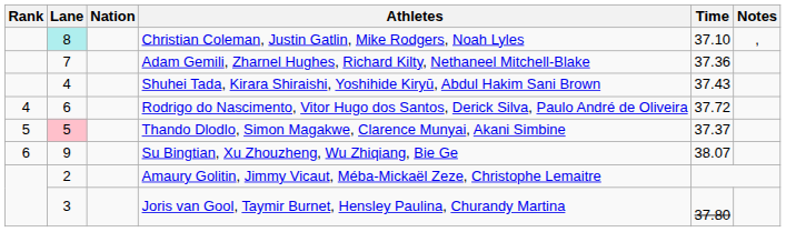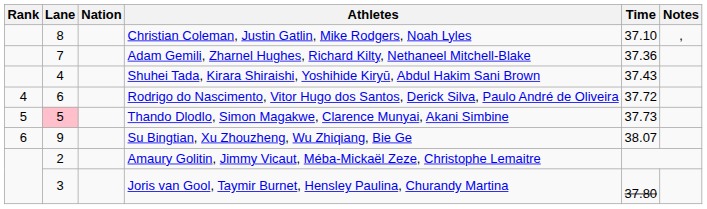 <table class="wikitable sortable" style="text-align:center">
 <tr>
 <th>Rank</th>
 <th>Lane</th>
 <th>Nation</th>
 <th>Athletes</th>
 <th>Time</th>
 <th>Notes</th>
 </tr>
 <tr>
 <td></td>
-<td style="background: paleturquoise;">8</td>
+<td>8</td>
 <td align=left></td>
 <td align=left><a href='#'>Christian Coleman</a>, <a href='#'>Justin Gatlin</a>, <a href='#'>Mike Rodgers</a>, <a href='#'>Noah Lyles</a></td>
 <td>37.10</td>
 <td><strong></strong>, <strong></strong></td>
 </tr>
 <tr>
 <td></td>
 <td>7</td>
 <td align=left></td>
 <td align=left><a href='#'>Adam Gemili</a>, <a href='#'>Zharnel Hughes</a>, <a href='#'>Richard Kilty</a>, <a href='#'>Nethaneel Mitchell-Blake</a></td>
 <td>37.36</td>
 <td><strong></strong></td>
 </tr>
 <tr>
 <td></td>
 <td>4</td>
 <td align=left></td>
 <td align=left><a href='#'>Shuhei Tada</a>, <a href='#'>Kirara Shiraishi</a>, <a href='#'>Yoshihide Kiryū</a>, <a href='#'>Abdul Hakim Sani Brown</a></td>
 <td>37.43</td>
 <td><strong></strong></td>
 </tr>
 <tr>
 <td>4</td>
 <td>6</td>
 <td align=left></td>
 <td align=left><a href='#'>Rodrigo do Nascimento</a>, <a href='#'>Vitor Hugo dos Santos</a>, <a href='#'>Derick Silva</a>, <a href='#'>Paulo André de Oliveira</a></td>
 <td>37.72</td>
 <td><strong></strong></td>
 </tr>
 <tr>
 <td>5</td>
 <td style="background: pink;">5</td>
 <td align=left></td>
 <td align=left><a href='#'>Thando Dlodlo</a>, <a href='#'>Simon Magakwe</a>, <a href='#'>Clarence Munyai</a>, <a href='#'>Akani Simbine</a></td>
-<td>37.37</td>
+<td>37.73</td>
 <td></td>
 </tr>
 <tr>
 <td>6</td>
 <td>9</td>
 <td align=left></td>
 <td align=left><a href='#'>Su Bingtian</a>, <a href='#'>Xu Zhouzheng</a>, <a href='#'>Wu Zhiqiang</a>, <a href='#'>Bie Ge</a></td>
 <td>38.07</td>
 <td></td>
 </tr>
 <tr>
 <td rowspan=2></td>
 <td>2</td>
 <td align=left></td>
 <td align=left><a href='#'>Amaury Golitin</a>, <a href='#'>Jimmy Vicaut</a>, <a href='#'>Méba-Mickaël Zeze</a>, <a href='#'>Christophe Lemaitre</a></td>
 <td colspan=2></td>
 </tr>
 <tr>
 <td>3</td>
 <td align=left></td>
 <td align=left><a href='#'>Joris van Gool</a>, <a href='#'>Taymir Burnet</a>, <a href='#'>Hensley Paulina</a>, <a href='#'>Churandy Martina</a></td>
 <td><br><s>37.80</s></td>
 <td></td>
 </tr>
 </table>
